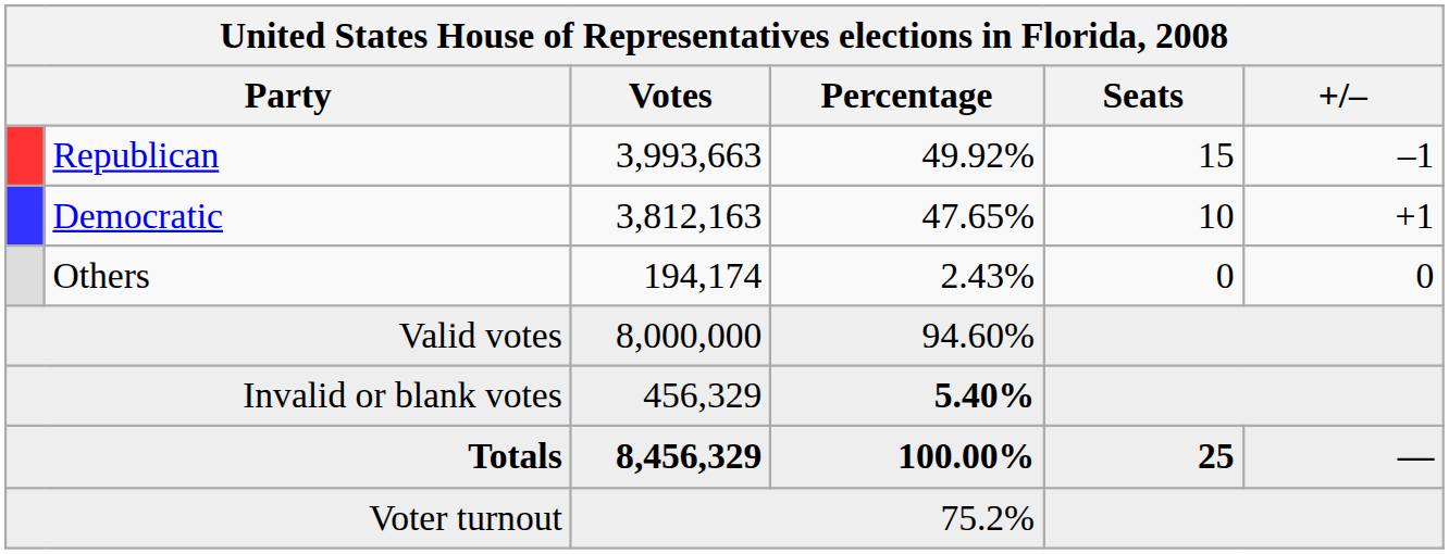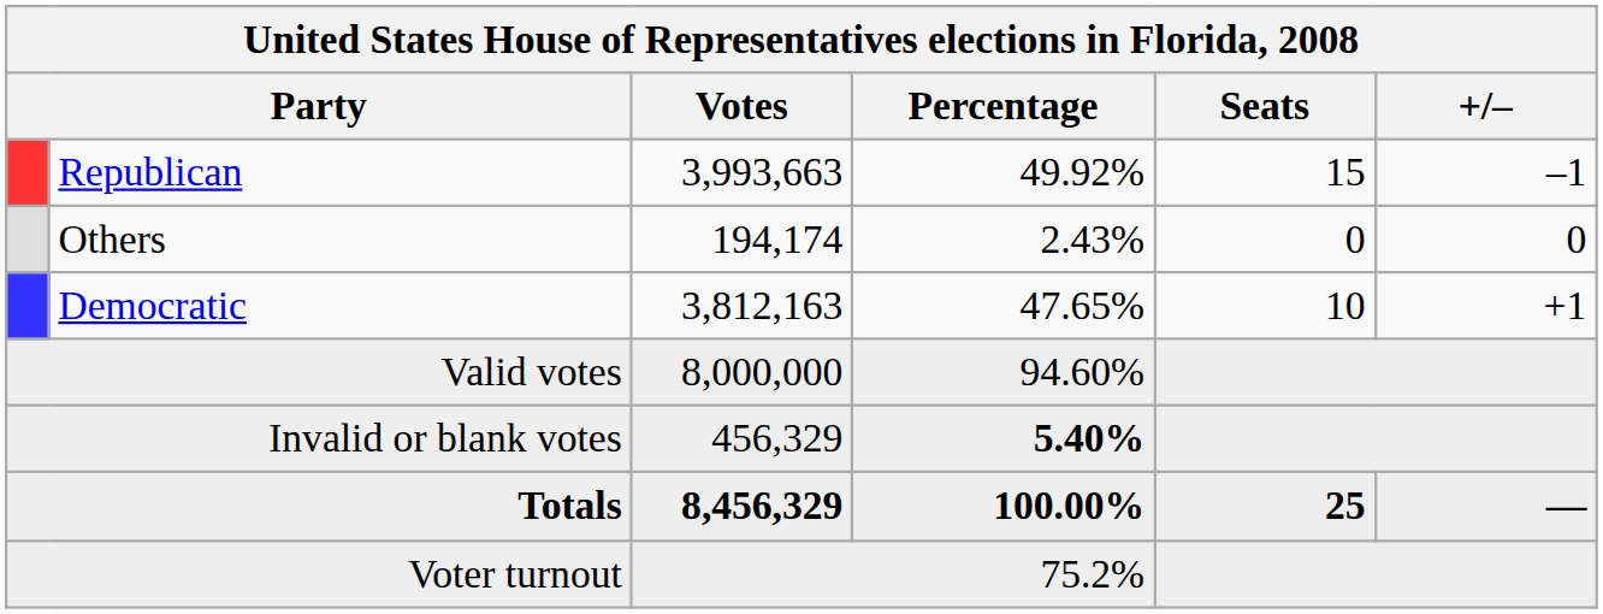 <table class="wikitable" style="font-size: 95%;">
 <tr>
 <th colspan="6">United States House of Representatives elections in Florida, 2008</th>
 </tr>
 <tr>
 <th colspan=2 style="width: 15em">Party</th>
 <th style="width: 5em">Votes</th>
 <th style="width: 7em">Percentage</th>
 <th style="width: 5em">Seats</th>
 <th style="width: 5em">+/–</th>
 </tr>
 <tr>
 <th style="background-color:#FF3333; width: 3px"></th>
 <td style="width: 130px"><a href='#'>Republican</a></td>
 <td align="right">3,993,663</td>
 <td align="right">49.92%</td>
 <td align="right">15</td>
 <td align="right">–1</td>
 </tr>
 <tr>
+<th style="background-color:#DDDDDD; width: 3px"></th>
+<td style="width: 130px">Others</td>
+<td align="right">194,174</td>
+<td align="right">2.43%</td>
+<td align="right">0</td>
+<td align="right">0</td>
+</tr>
+<tr>
 <th style="background-color:#3333FF; width: 3px"></th>
 <td style="width: 130px"><a href='#'>Democratic</a></td>
 <td align="right">3,812,163</td>
 <td align="right">47.65%</td>
 <td align="right">10</td>
 <td align="right">+1</td>
-</tr>
-<tr>
-<th style="background-color:#DDDDDD; width: 3px"></th>
-<td style="width: 130px">Others</td>
-<td align="right">194,174</td>
-<td align="right">2.43%</td>
-<td align="right">0</td>
-<td align="right">0</td>
 </tr>
 <tr bgcolor="#EEEEEE">
 <td colspan="2" align="right">Valid votes</td>
 <td align="right">8,000,000</td>
 <td align="right">94.60%</td>
 <td colspan="2" align="right"></td>
 </tr>
 <tr bgcolor="#EEEEEE">
 <td colspan="2" align="right">Invalid or blank votes</td>
 <td align="right">456,329</td>
 <td align="right"><strong>5.40%</strong></td>
 <td colspan="2" align="right"></td>
 </tr>
 <tr bgcolor="#EEEEEE">
 <td colspan="2" align="right"><strong>Totals</strong></td>
 <td align="right"><strong>8,456,329</strong></td>
 <td align="right"><strong>100.00%</strong></td>
 <td align="right"><strong>25</strong></td>
 <td align="right"><strong>—</strong></td>
 </tr>
 <tr bgcolor="#EEEEEE">
 <td colspan="2" align="right">Voter turnout</td>
 <td colspan="2" align="right">75.2%</td>
 <td colspan="2" align="right"></td>
 </tr>
 </table>
